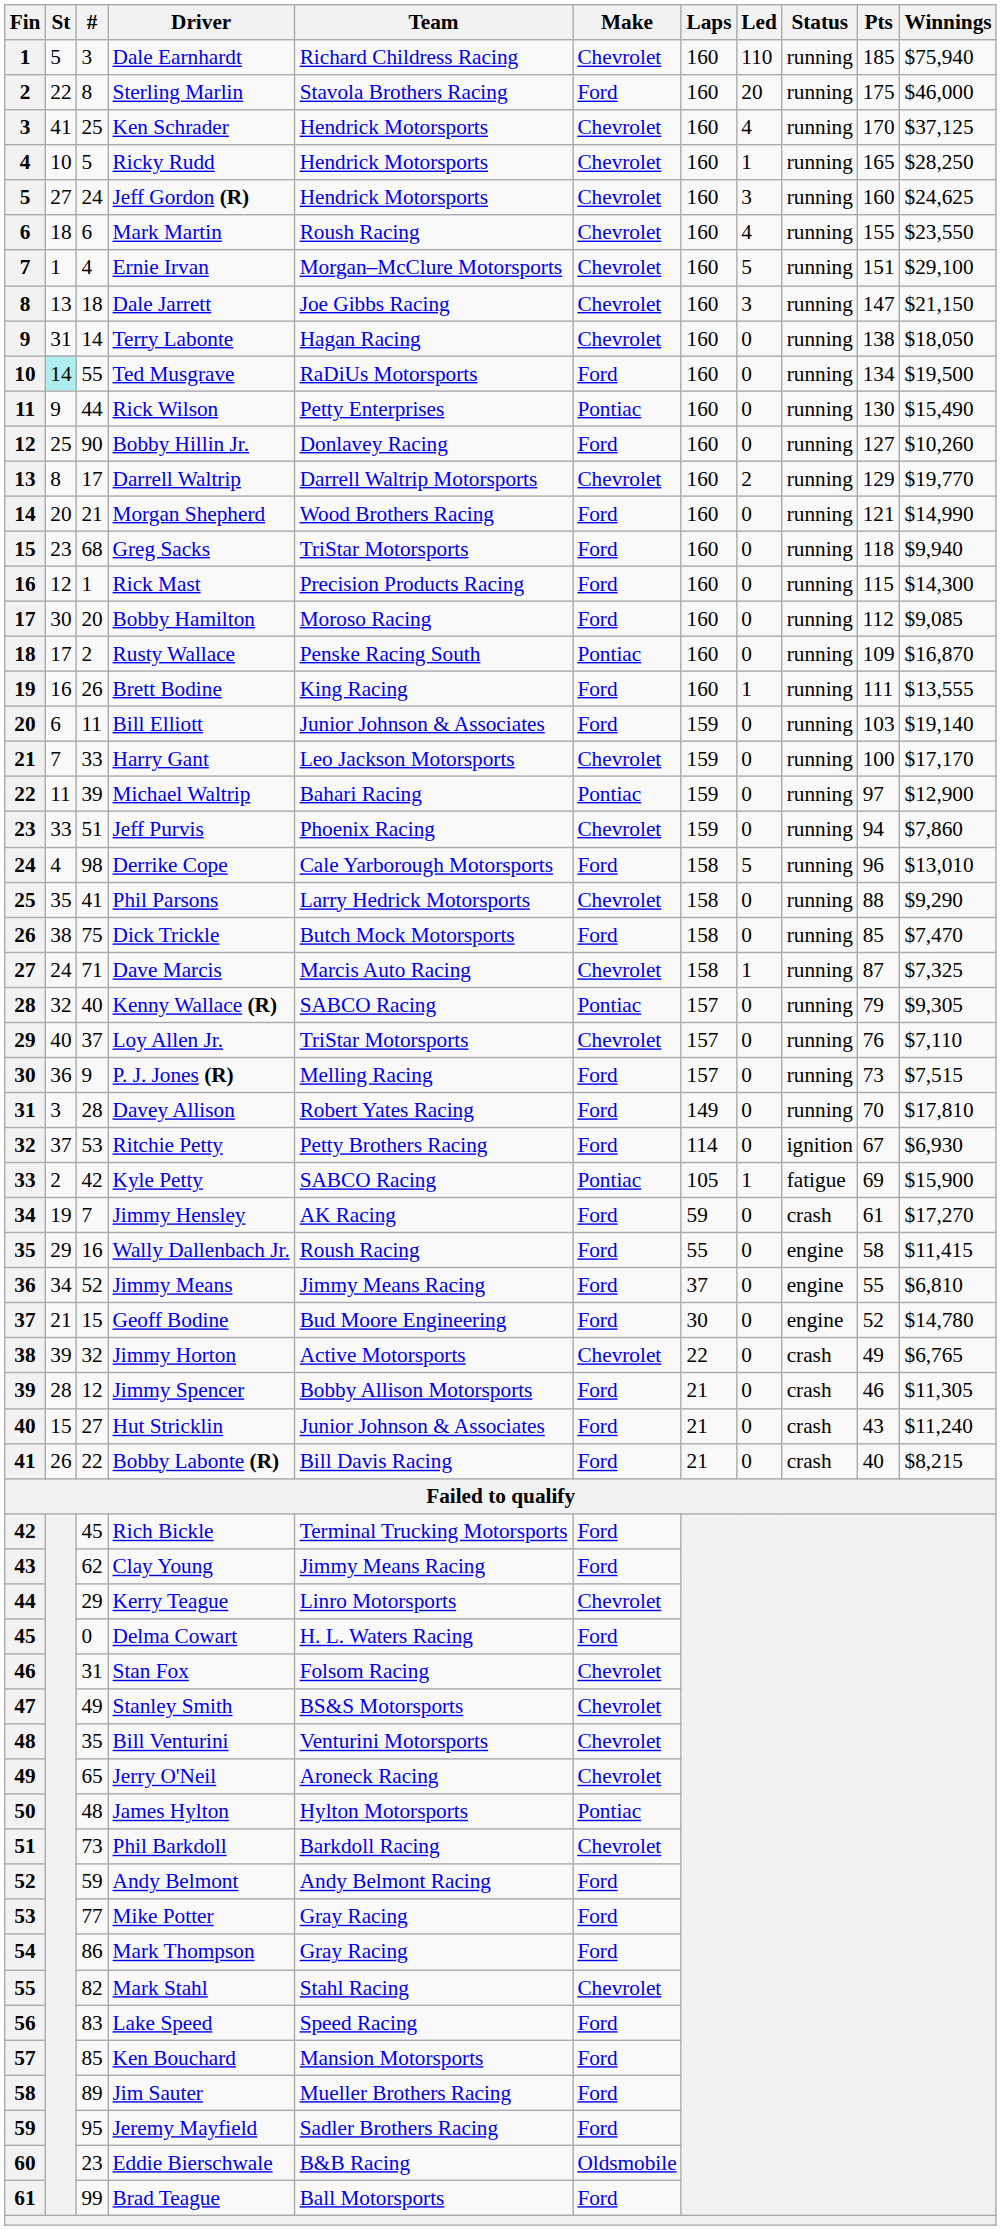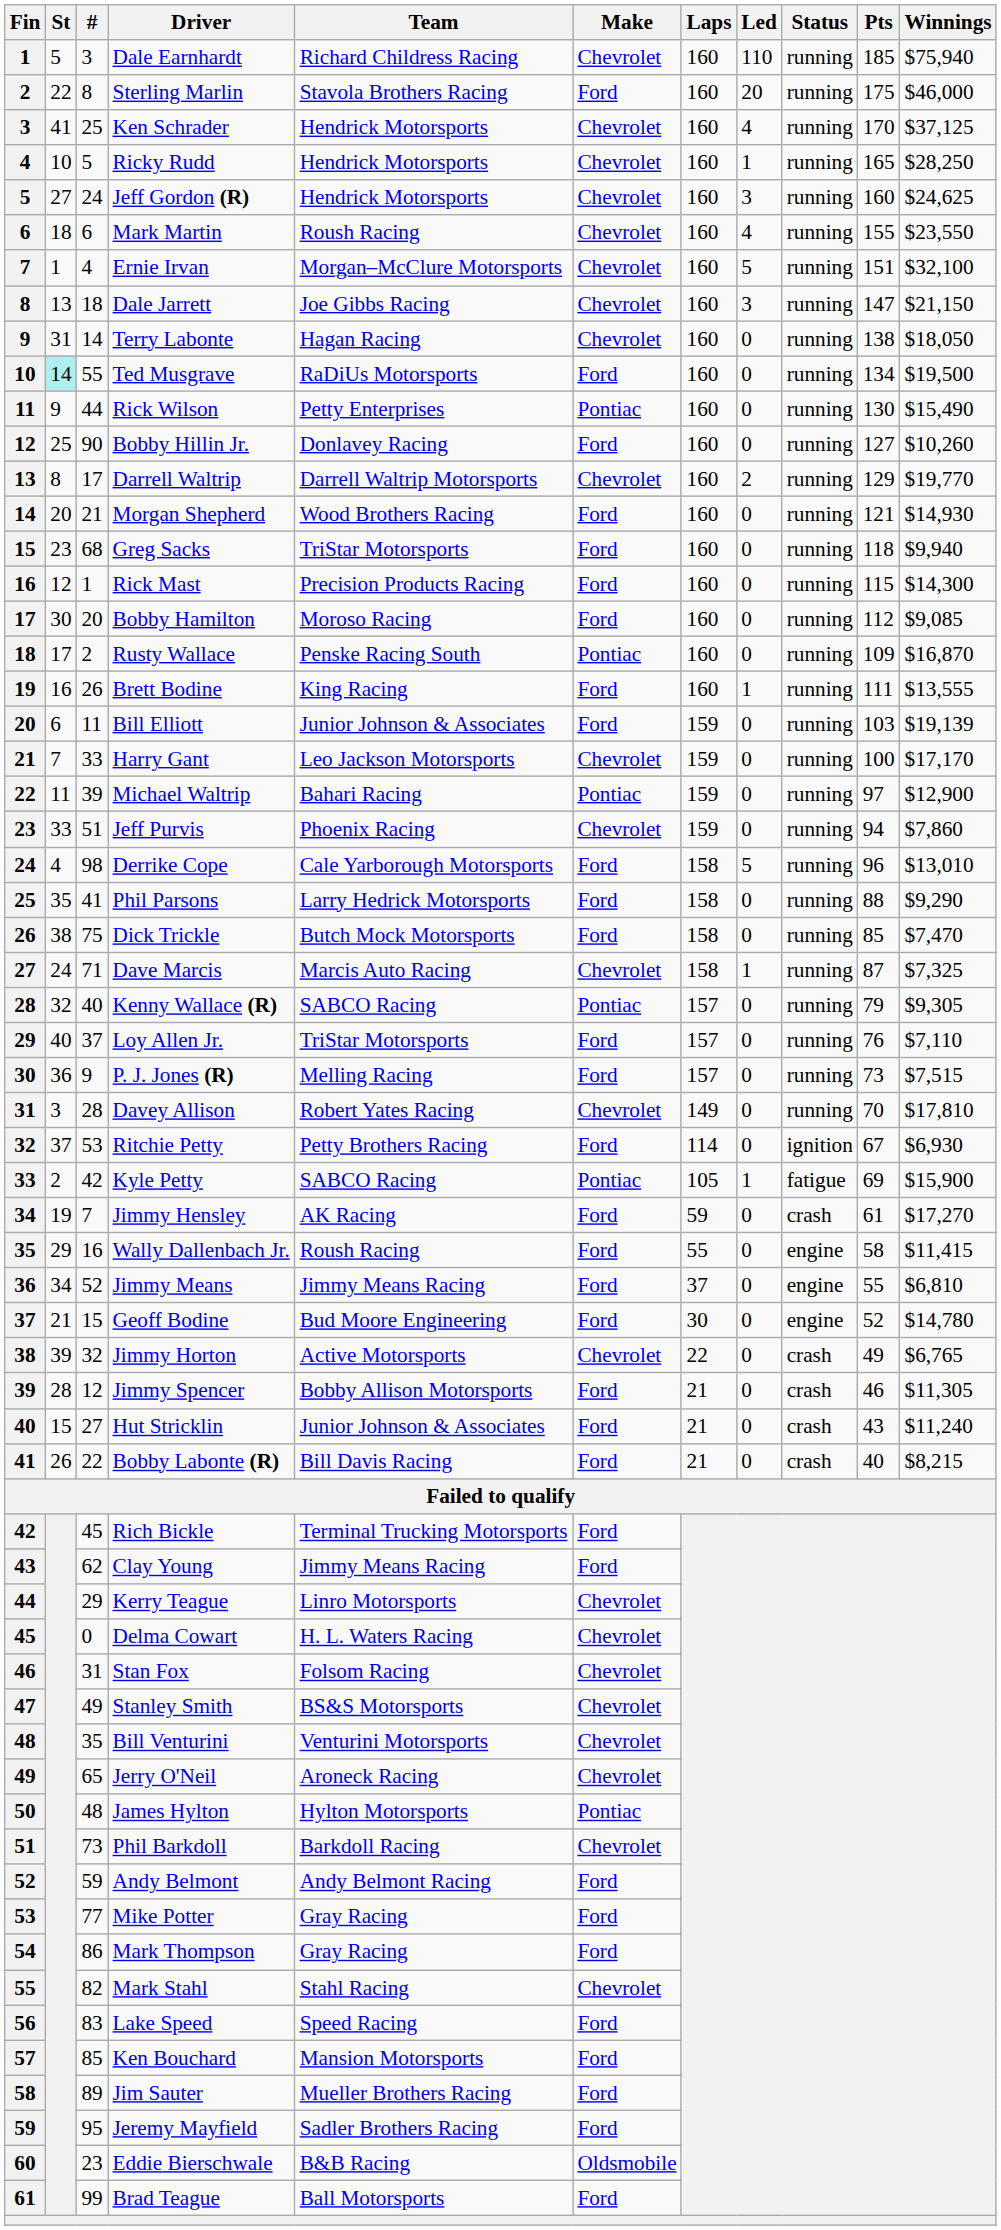 <table class="wikitable" style="font-size:95%">
 <tr>
 <th>Fin</th>
 <th>St</th>
 <th>#</th>
 <th>Driver</th>
 <th>Team</th>
 <th>Make</th>
 <th>Laps</th>
 <th>Led</th>
 <th>Status</th>
 <th>Pts</th>
 <th>Winnings</th>
 </tr>
 <tr>
 <th>1</th>
 <td>5</td>
 <td>3</td>
 <td><a href='#'>Dale Earnhardt</a></td>
 <td><a href='#'>Richard Childress Racing</a></td>
 <td><a href='#'>Chevrolet</a></td>
 <td>160</td>
 <td>110</td>
 <td>running</td>
 <td>185</td>
 <td>$75,940</td>
 </tr>
 <tr>
 <th>2</th>
 <td>22</td>
 <td>8</td>
 <td><a href='#'>Sterling Marlin</a></td>
 <td><a href='#'>Stavola Brothers Racing</a></td>
 <td><a href='#'>Ford</a></td>
 <td>160</td>
 <td>20</td>
 <td>running</td>
 <td>175</td>
 <td>$46,000</td>
 </tr>
 <tr>
 <th>3</th>
 <td>41</td>
 <td>25</td>
 <td><a href='#'>Ken Schrader</a></td>
 <td><a href='#'>Hendrick Motorsports</a></td>
 <td><a href='#'>Chevrolet</a></td>
 <td>160</td>
 <td>4</td>
 <td>running</td>
 <td>170</td>
 <td>$37,125</td>
 </tr>
 <tr>
 <th>4</th>
 <td>10</td>
 <td>5</td>
 <td><a href='#'>Ricky Rudd</a></td>
 <td><a href='#'>Hendrick Motorsports</a></td>
 <td><a href='#'>Chevrolet</a></td>
 <td>160</td>
 <td>1</td>
 <td>running</td>
 <td>165</td>
 <td>$28,250</td>
 </tr>
 <tr>
 <th>5</th>
 <td>27</td>
 <td>24</td>
 <td><a href='#'>Jeff Gordon</a> <strong>(R)</strong></td>
 <td><a href='#'>Hendrick Motorsports</a></td>
 <td><a href='#'>Chevrolet</a></td>
 <td>160</td>
 <td>3</td>
 <td>running</td>
 <td>160</td>
 <td>$24,625</td>
 </tr>
 <tr>
 <th>6</th>
 <td>18</td>
 <td>6</td>
 <td><a href='#'>Mark Martin</a></td>
 <td><a href='#'>Roush Racing</a></td>
 <td><a href='#'>Chevrolet</a></td>
 <td>160</td>
 <td>4</td>
 <td>running</td>
 <td>155</td>
 <td>$23,550</td>
 </tr>
 <tr>
 <th>7</th>
 <td>1</td>
 <td>4</td>
 <td><a href='#'>Ernie Irvan</a></td>
 <td><a href='#'>Morgan–McClure Motorsports</a></td>
 <td><a href='#'>Chevrolet</a></td>
 <td>160</td>
 <td>5</td>
 <td>running</td>
 <td>151</td>
-<td>$29,100</td>
+<td>$32,100</td>
 </tr>
 <tr>
 <th>8</th>
 <td>13</td>
 <td>18</td>
 <td><a href='#'>Dale Jarrett</a></td>
 <td><a href='#'>Joe Gibbs Racing</a></td>
 <td><a href='#'>Chevrolet</a></td>
 <td>160</td>
 <td>3</td>
 <td>running</td>
 <td>147</td>
 <td>$21,150</td>
 </tr>
 <tr>
 <th>9</th>
 <td>31</td>
 <td>14</td>
 <td><a href='#'>Terry Labonte</a></td>
 <td><a href='#'>Hagan Racing</a></td>
 <td><a href='#'>Chevrolet</a></td>
 <td>160</td>
 <td>0</td>
 <td>running</td>
 <td>138</td>
 <td>$18,050</td>
 </tr>
 <tr>
 <th>10</th>
 <td style="background: paleturquoise;">14</td>
 <td>55</td>
 <td><a href='#'>Ted Musgrave</a></td>
 <td><a href='#'>RaDiUs Motorsports</a></td>
 <td><a href='#'>Ford</a></td>
 <td>160</td>
 <td>0</td>
 <td>running</td>
 <td>134</td>
 <td>$19,500</td>
 </tr>
 <tr>
 <th>11</th>
 <td>9</td>
 <td>44</td>
 <td><a href='#'>Rick Wilson</a></td>
 <td><a href='#'>Petty Enterprises</a></td>
 <td><a href='#'>Pontiac</a></td>
 <td>160</td>
 <td>0</td>
 <td>running</td>
 <td>130</td>
 <td>$15,490</td>
 </tr>
 <tr>
 <th>12</th>
 <td>25</td>
 <td>90</td>
 <td><a href='#'>Bobby Hillin Jr.</a></td>
 <td><a href='#'>Donlavey Racing</a></td>
 <td><a href='#'>Ford</a></td>
 <td>160</td>
 <td>0</td>
 <td>running</td>
 <td>127</td>
 <td>$10,260</td>
 </tr>
 <tr>
 <th>13</th>
 <td>8</td>
 <td>17</td>
 <td><a href='#'>Darrell Waltrip</a></td>
 <td><a href='#'>Darrell Waltrip Motorsports</a></td>
 <td><a href='#'>Chevrolet</a></td>
 <td>160</td>
 <td>2</td>
 <td>running</td>
 <td>129</td>
 <td>$19,770</td>
 </tr>
 <tr>
 <th>14</th>
 <td>20</td>
 <td>21</td>
 <td><a href='#'>Morgan Shepherd</a></td>
 <td><a href='#'>Wood Brothers Racing</a></td>
 <td><a href='#'>Ford</a></td>
 <td>160</td>
 <td>0</td>
 <td>running</td>
 <td>121</td>
-<td>$14,990</td>
+<td>$14,930</td>
 </tr>
 <tr>
 <th>15</th>
 <td>23</td>
 <td>68</td>
 <td><a href='#'>Greg Sacks</a></td>
 <td><a href='#'>TriStar Motorsports</a></td>
 <td><a href='#'>Ford</a></td>
 <td>160</td>
 <td>0</td>
 <td>running</td>
 <td>118</td>
 <td>$9,940</td>
 </tr>
 <tr>
 <th>16</th>
 <td>12</td>
 <td>1</td>
 <td><a href='#'>Rick Mast</a></td>
 <td><a href='#'>Precision Products Racing</a></td>
 <td><a href='#'>Ford</a></td>
 <td>160</td>
 <td>0</td>
 <td>running</td>
 <td>115</td>
 <td>$14,300</td>
 </tr>
 <tr>
 <th>17</th>
 <td>30</td>
 <td>20</td>
 <td><a href='#'>Bobby Hamilton</a></td>
 <td><a href='#'>Moroso Racing</a></td>
 <td><a href='#'>Ford</a></td>
 <td>160</td>
 <td>0</td>
 <td>running</td>
 <td>112</td>
 <td>$9,085</td>
 </tr>
 <tr>
 <th>18</th>
 <td>17</td>
 <td>2</td>
 <td><a href='#'>Rusty Wallace</a></td>
 <td><a href='#'>Penske Racing South</a></td>
 <td><a href='#'>Pontiac</a></td>
 <td>160</td>
 <td>0</td>
 <td>running</td>
 <td>109</td>
 <td>$16,870</td>
 </tr>
 <tr>
 <th>19</th>
 <td>16</td>
 <td>26</td>
 <td><a href='#'>Brett Bodine</a></td>
 <td><a href='#'>King Racing</a></td>
 <td><a href='#'>Ford</a></td>
 <td>160</td>
 <td>1</td>
 <td>running</td>
 <td>111</td>
 <td>$13,555</td>
 </tr>
 <tr>
 <th>20</th>
 <td>6</td>
 <td>11</td>
 <td><a href='#'>Bill Elliott</a></td>
 <td><a href='#'>Junior Johnson & Associates</a></td>
 <td><a href='#'>Ford</a></td>
 <td>159</td>
 <td>0</td>
 <td>running</td>
 <td>103</td>
-<td>$19,140</td>
+<td>$19,139</td>
 </tr>
 <tr>
 <th>21</th>
 <td>7</td>
 <td>33</td>
 <td><a href='#'>Harry Gant</a></td>
 <td><a href='#'>Leo Jackson Motorsports</a></td>
 <td><a href='#'>Chevrolet</a></td>
 <td>159</td>
 <td>0</td>
 <td>running</td>
 <td>100</td>
 <td>$17,170</td>
 </tr>
 <tr>
 <th>22</th>
 <td>11</td>
 <td>39</td>
 <td><a href='#'>Michael Waltrip</a></td>
 <td><a href='#'>Bahari Racing</a></td>
 <td><a href='#'>Pontiac</a></td>
 <td>159</td>
 <td>0</td>
 <td>running</td>
 <td>97</td>
 <td>$12,900</td>
 </tr>
 <tr>
 <th>23</th>
 <td>33</td>
 <td>51</td>
 <td><a href='#'>Jeff Purvis</a></td>
 <td><a href='#'>Phoenix Racing</a></td>
 <td><a href='#'>Chevrolet</a></td>
 <td>159</td>
 <td>0</td>
 <td>running</td>
 <td>94</td>
 <td>$7,860</td>
 </tr>
 <tr>
 <th>24</th>
 <td>4</td>
 <td>98</td>
 <td><a href='#'>Derrike Cope</a></td>
 <td><a href='#'>Cale Yarborough Motorsports</a></td>
 <td><a href='#'>Ford</a></td>
 <td>158</td>
 <td>5</td>
 <td>running</td>
 <td>96</td>
 <td>$13,010</td>
 </tr>
 <tr>
 <th>25</th>
 <td>35</td>
 <td>41</td>
 <td><a href='#'>Phil Parsons</a></td>
 <td><a href='#'>Larry Hedrick Motorsports</a></td>
-<td><a href='#'>Chevrolet</a></td>
+<td><a href='#'>Ford</a></td>
 <td>158</td>
 <td>0</td>
 <td>running</td>
 <td>88</td>
 <td>$9,290</td>
 </tr>
 <tr>
 <th>26</th>
 <td>38</td>
 <td>75</td>
 <td><a href='#'>Dick Trickle</a></td>
 <td><a href='#'>Butch Mock Motorsports</a></td>
 <td><a href='#'>Ford</a></td>
 <td>158</td>
 <td>0</td>
 <td>running</td>
 <td>85</td>
 <td>$7,470</td>
 </tr>
 <tr>
 <th>27</th>
 <td>24</td>
 <td>71</td>
 <td><a href='#'>Dave Marcis</a></td>
 <td><a href='#'>Marcis Auto Racing</a></td>
 <td><a href='#'>Chevrolet</a></td>
 <td>158</td>
 <td>1</td>
 <td>running</td>
 <td>87</td>
 <td>$7,325</td>
 </tr>
 <tr>
 <th>28</th>
 <td>32</td>
 <td>40</td>
 <td><a href='#'>Kenny Wallace</a> <strong>(R)</strong></td>
 <td><a href='#'>SABCO Racing</a></td>
 <td><a href='#'>Pontiac</a></td>
 <td>157</td>
 <td>0</td>
 <td>running</td>
 <td>79</td>
 <td>$9,305</td>
 </tr>
 <tr>
 <th>29</th>
 <td>40</td>
 <td>37</td>
 <td><a href='#'>Loy Allen Jr.</a></td>
 <td><a href='#'>TriStar Motorsports</a></td>
-<td><a href='#'>Chevrolet</a></td>
+<td><a href='#'>Ford</a></td>
 <td>157</td>
 <td>0</td>
 <td>running</td>
 <td>76</td>
 <td>$7,110</td>
 </tr>
 <tr>
 <th>30</th>
 <td>36</td>
 <td>9</td>
 <td><a href='#'>P. J. Jones</a> <strong>(R)</strong></td>
 <td><a href='#'>Melling Racing</a></td>
 <td><a href='#'>Ford</a></td>
 <td>157</td>
 <td>0</td>
 <td>running</td>
 <td>73</td>
 <td>$7,515</td>
 </tr>
 <tr>
 <th>31</th>
 <td>3</td>
 <td>28</td>
 <td><a href='#'>Davey Allison</a></td>
 <td><a href='#'>Robert Yates Racing</a></td>
-<td><a href='#'>Ford</a></td>
+<td><a href='#'>Chevrolet</a></td>
 <td>149</td>
 <td>0</td>
 <td>running</td>
 <td>70</td>
 <td>$17,810</td>
 </tr>
 <tr>
 <th>32</th>
 <td>37</td>
 <td>53</td>
 <td><a href='#'>Ritchie Petty</a></td>
 <td><a href='#'>Petty Brothers Racing</a></td>
 <td><a href='#'>Ford</a></td>
 <td>114</td>
 <td>0</td>
 <td>ignition</td>
 <td>67</td>
 <td>$6,930</td>
 </tr>
 <tr>
 <th>33</th>
 <td>2</td>
 <td>42</td>
 <td><a href='#'>Kyle Petty</a></td>
 <td><a href='#'>SABCO Racing</a></td>
 <td><a href='#'>Pontiac</a></td>
 <td>105</td>
 <td>1</td>
 <td>fatigue</td>
 <td>69</td>
 <td>$15,900</td>
 </tr>
 <tr>
 <th>34</th>
 <td>19</td>
 <td>7</td>
 <td><a href='#'>Jimmy Hensley</a></td>
 <td><a href='#'>AK Racing</a></td>
 <td><a href='#'>Ford</a></td>
 <td>59</td>
 <td>0</td>
 <td>crash</td>
 <td>61</td>
 <td>$17,270</td>
 </tr>
 <tr>
 <th>35</th>
 <td>29</td>
 <td>16</td>
 <td><a href='#'>Wally Dallenbach Jr.</a></td>
 <td><a href='#'>Roush Racing</a></td>
 <td><a href='#'>Ford</a></td>
 <td>55</td>
 <td>0</td>
 <td>engine</td>
 <td>58</td>
 <td>$11,415</td>
 </tr>
 <tr>
 <th>36</th>
 <td>34</td>
 <td>52</td>
 <td><a href='#'>Jimmy Means</a></td>
 <td><a href='#'>Jimmy Means Racing</a></td>
 <td><a href='#'>Ford</a></td>
 <td>37</td>
 <td>0</td>
 <td>engine</td>
 <td>55</td>
 <td>$6,810</td>
 </tr>
 <tr>
 <th>37</th>
 <td>21</td>
 <td>15</td>
 <td><a href='#'>Geoff Bodine</a></td>
 <td><a href='#'>Bud Moore Engineering</a></td>
 <td><a href='#'>Ford</a></td>
 <td>30</td>
 <td>0</td>
 <td>engine</td>
 <td>52</td>
 <td>$14,780</td>
 </tr>
 <tr>
 <th>38</th>
 <td>39</td>
 <td>32</td>
 <td><a href='#'>Jimmy Horton</a></td>
 <td><a href='#'>Active Motorsports</a></td>
 <td><a href='#'>Chevrolet</a></td>
 <td>22</td>
 <td>0</td>
 <td>crash</td>
 <td>49</td>
 <td>$6,765</td>
 </tr>
 <tr>
 <th>39</th>
 <td>28</td>
 <td>12</td>
 <td><a href='#'>Jimmy Spencer</a></td>
 <td><a href='#'>Bobby Allison Motorsports</a></td>
 <td><a href='#'>Ford</a></td>
 <td>21</td>
 <td>0</td>
 <td>crash</td>
 <td>46</td>
 <td>$11,305</td>
 </tr>
 <tr>
 <th>40</th>
 <td>15</td>
 <td>27</td>
 <td><a href='#'>Hut Stricklin</a></td>
 <td><a href='#'>Junior Johnson & Associates</a></td>
 <td><a href='#'>Ford</a></td>
 <td>21</td>
 <td>0</td>
 <td>crash</td>
 <td>43</td>
 <td>$11,240</td>
 </tr>
 <tr>
 <th>41</th>
 <td>26</td>
 <td>22</td>
 <td><a href='#'>Bobby Labonte</a> <strong>(R)</strong></td>
 <td><a href='#'>Bill Davis Racing</a></td>
 <td><a href='#'>Ford</a></td>
 <td>21</td>
 <td>0</td>
 <td>crash</td>
 <td>40</td>
 <td>$8,215</td>
 </tr>
 <tr>
 <th colspan="11">Failed to qualify</th>
 </tr>
 <tr>
 <th>42</th>
 <th rowspan="20"></th>
 <td>45</td>
 <td><a href='#'>Rich Bickle</a></td>
 <td><a href='#'>Terminal Trucking Motorsports</a></td>
 <td><a href='#'>Ford</a></td>
 <th colspan="5" rowspan="20"></th>
 </tr>
 <tr>
 <th>43</th>
 <td>62</td>
 <td><a href='#'>Clay Young</a></td>
 <td><a href='#'>Jimmy Means Racing</a></td>
 <td><a href='#'>Ford</a></td>
 </tr>
 <tr>
 <th>44</th>
 <td>29</td>
 <td><a href='#'>Kerry Teague</a></td>
 <td><a href='#'>Linro Motorsports</a></td>
 <td><a href='#'>Chevrolet</a></td>
 </tr>
 <tr>
 <th>45</th>
 <td>0</td>
 <td><a href='#'>Delma Cowart</a></td>
 <td><a href='#'>H. L. Waters Racing</a></td>
-<td><a href='#'>Ford</a></td>
+<td><a href='#'>Chevrolet</a></td>
 </tr>
 <tr>
 <th>46</th>
 <td>31</td>
 <td><a href='#'>Stan Fox</a></td>
 <td><a href='#'>Folsom Racing</a></td>
 <td><a href='#'>Chevrolet</a></td>
 </tr>
 <tr>
 <th>47</th>
 <td>49</td>
 <td><a href='#'>Stanley Smith</a></td>
 <td><a href='#'>BS&S Motorsports</a></td>
 <td><a href='#'>Chevrolet</a></td>
 </tr>
 <tr>
 <th>48</th>
 <td>35</td>
 <td><a href='#'>Bill Venturini</a></td>
 <td><a href='#'>Venturini Motorsports</a></td>
 <td><a href='#'>Chevrolet</a></td>
 </tr>
 <tr>
 <th>49</th>
 <td>65</td>
 <td><a href='#'>Jerry O'Neil</a></td>
 <td><a href='#'>Aroneck Racing</a></td>
 <td><a href='#'>Chevrolet</a></td>
 </tr>
 <tr>
 <th>50</th>
 <td>48</td>
 <td><a href='#'>James Hylton</a></td>
 <td><a href='#'>Hylton Motorsports</a></td>
 <td><a href='#'>Pontiac</a></td>
 </tr>
 <tr>
 <th>51</th>
 <td>73</td>
 <td><a href='#'>Phil Barkdoll</a></td>
 <td><a href='#'>Barkdoll Racing</a></td>
 <td><a href='#'>Chevrolet</a></td>
 </tr>
 <tr>
 <th>52</th>
 <td>59</td>
 <td><a href='#'>Andy Belmont</a></td>
 <td><a href='#'>Andy Belmont Racing</a></td>
 <td><a href='#'>Ford</a></td>
 </tr>
 <tr>
 <th>53</th>
 <td>77</td>
 <td><a href='#'>Mike Potter</a></td>
 <td><a href='#'>Gray Racing</a></td>
 <td><a href='#'>Ford</a></td>
 </tr>
 <tr>
 <th>54</th>
 <td>86</td>
 <td><a href='#'>Mark Thompson</a></td>
 <td><a href='#'>Gray Racing</a></td>
 <td><a href='#'>Ford</a></td>
 </tr>
 <tr>
 <th>55</th>
 <td>82</td>
 <td><a href='#'>Mark Stahl</a></td>
 <td><a href='#'>Stahl Racing</a></td>
 <td><a href='#'>Chevrolet</a></td>
 </tr>
 <tr>
 <th>56</th>
 <td>83</td>
 <td><a href='#'>Lake Speed</a></td>
 <td><a href='#'>Speed Racing</a></td>
 <td><a href='#'>Ford</a></td>
 </tr>
 <tr>
 <th>57</th>
 <td>85</td>
 <td><a href='#'>Ken Bouchard</a></td>
 <td><a href='#'>Mansion Motorsports</a></td>
 <td><a href='#'>Ford</a></td>
 </tr>
 <tr>
 <th>58</th>
 <td>89</td>
 <td><a href='#'>Jim Sauter</a></td>
 <td><a href='#'>Mueller Brothers Racing</a></td>
 <td><a href='#'>Ford</a></td>
 </tr>
 <tr>
 <th>59</th>
 <td>95</td>
 <td><a href='#'>Jeremy Mayfield</a></td>
 <td><a href='#'>Sadler Brothers Racing</a></td>
 <td><a href='#'>Ford</a></td>
 </tr>
 <tr>
 <th>60</th>
 <td>23</td>
 <td><a href='#'>Eddie Bierschwale</a></td>
 <td><a href='#'>B&B Racing</a></td>
 <td><a href='#'>Oldsmobile</a></td>
 </tr>
 <tr>
 <th>61</th>
 <td>99</td>
 <td><a href='#'>Brad Teague</a></td>
 <td><a href='#'>Ball Motorsports</a></td>
 <td><a href='#'>Ford</a></td>
 </tr>
 <tr>
 <th colspan="11"></th>
 </tr>
 </table>
